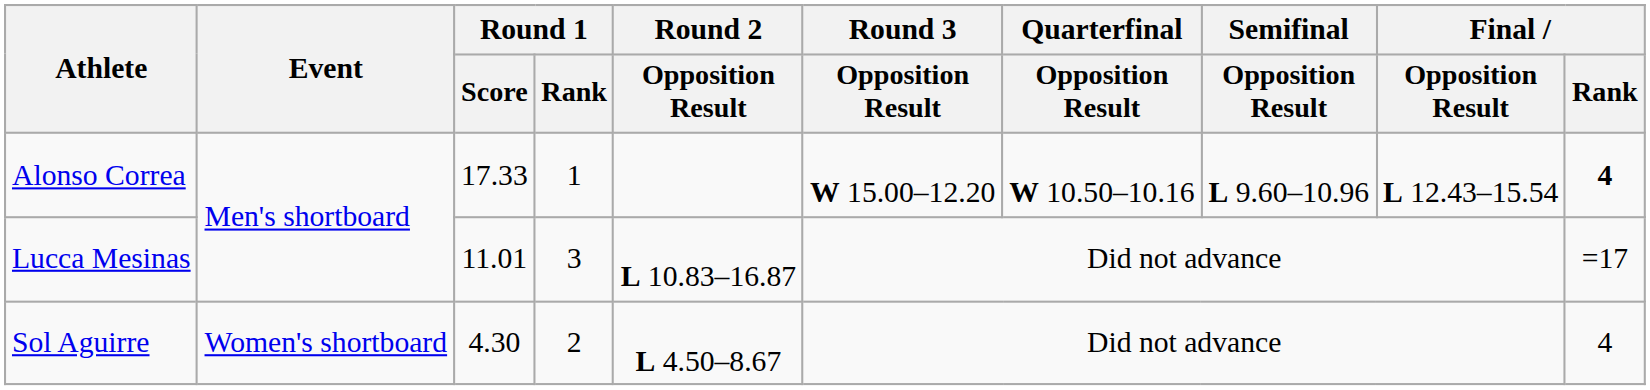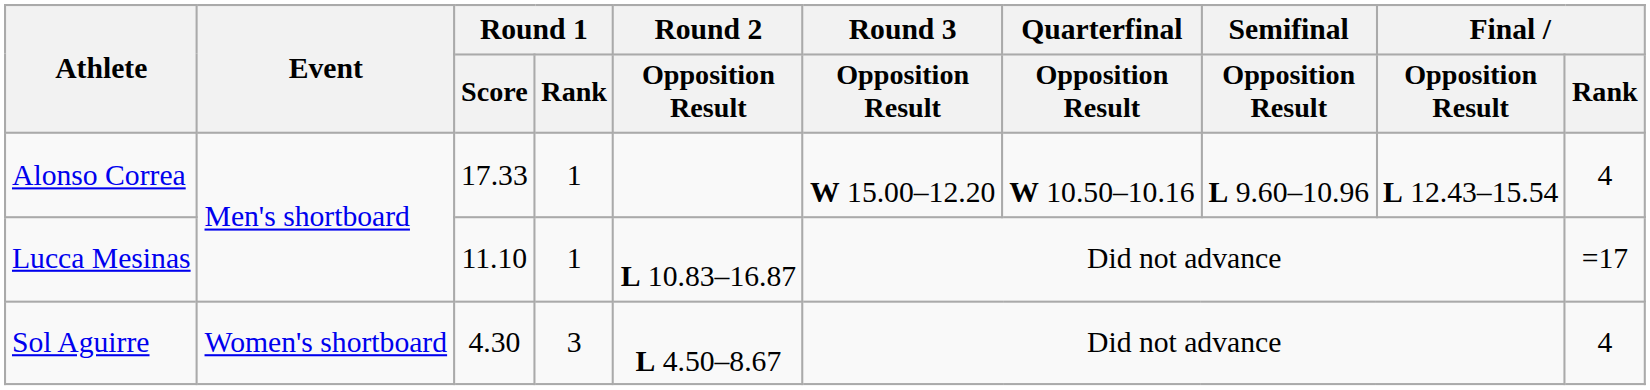 <table class=wikitable style="font-size:90%">
 <tr>
 <th rowspan=2>Athlete</th>
 <th rowspan=2>Event</th>
 <th colspan=2>Round 1</th>
 <th>Round 2</th>
 <th>Round 3</th>
 <th>Quarterfinal</th>
 <th>Semifinal</th>
 <th colspan=2>Final / </th>
 </tr>
 <tr style=font-size:95%>
 <th>Score</th>
 <th>Rank</th>
 <th>Opposition<br>Result</th>
 <th>Opposition<br>Result</th>
 <th>Opposition<br>Result</th>
 <th>Opposition<br>Result</th>
 <th>Opposition<br>Result</th>
 <th>Rank</th>
 </tr>
 <tr align=center>
 <td align=left><a href='#'>Alonso Correa</a></td>
 <td align=left rowspan=2><a href='#'>Men's shortboard</a></td>
 <td>17.33</td>
 <td>1 <strong></strong></td>
 <td></td>
 <td><br><strong>W</strong> 15.00–12.20</td>
 <td><br><strong>W</strong> 10.50–10.16</td>
 <td><br><strong>L</strong> 9.60–10.96</td>
 <td><br><strong>L</strong> 12.43–15.54</td>
-<td><strong>4</strong></td>
+<td>4</td>
 </tr>
 <tr align=center>
 <td align=left><a href='#'>Lucca Mesinas</a></td>
-<td>11.01</td>
-<td>3 <strong></strong></td>
+<td>11.10</td>
+<td>1 <strong></strong></td>
 <td><br><strong>L</strong> 10.83–16.87</td>
 <td colspan="4">Did not advance</td>
 <td>=17</td>
 </tr>
 <tr align=center>
 <td align=left><a href='#'>Sol Aguirre</a></td>
 <td align=left><a href='#'>Women's shortboard</a></td>
 <td>4.30</td>
-<td>2 <strong></strong></td>
+<td>3 <strong></strong></td>
 <td><br><strong>L</strong> 4.50–8.67</td>
 <td colspan="4">Did not advance</td>
 <td>4</td>
 </tr>
 </table>
